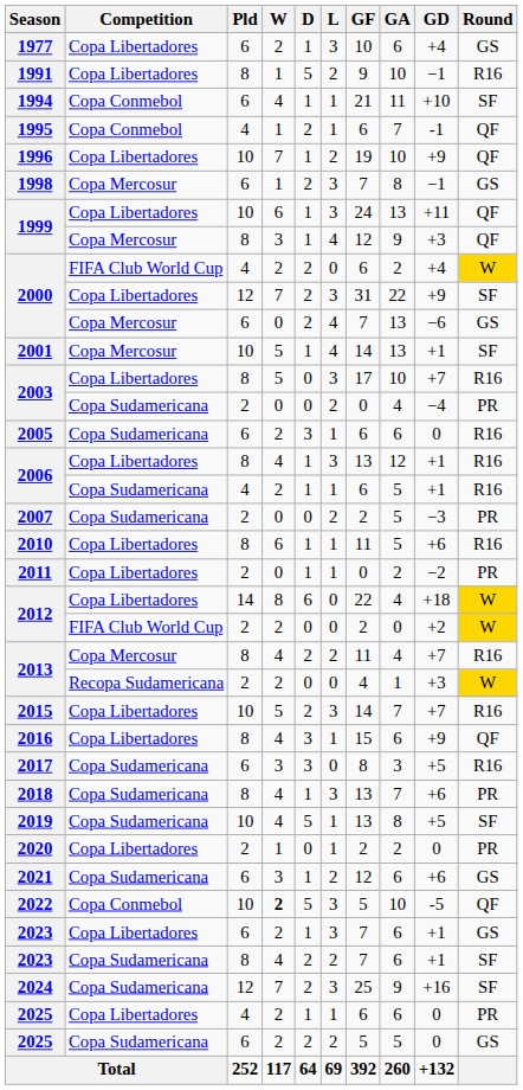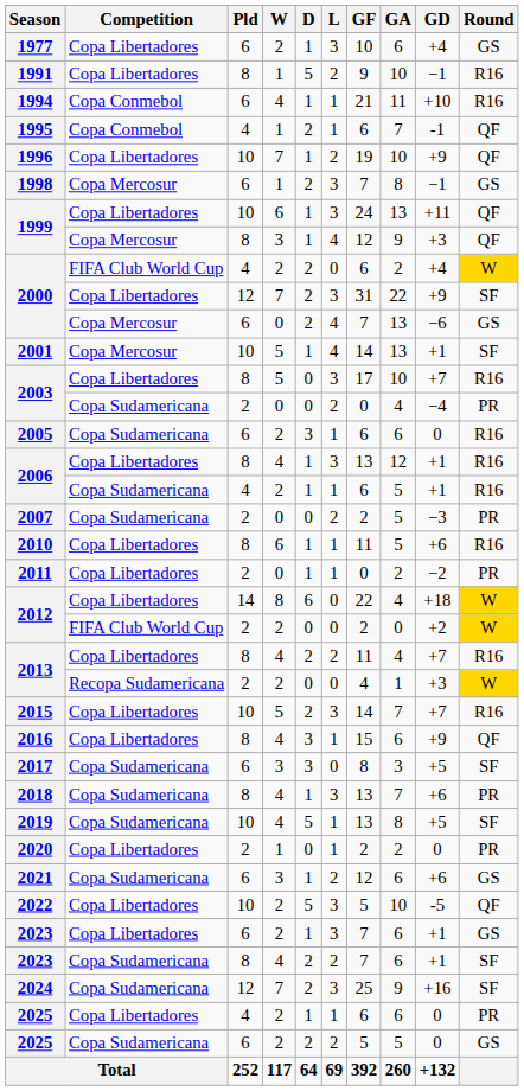 <table class="wikitable sortable plainrowheaders" style="text-align:center">
 <tr>
 <th scope="col">Season</th>
 <th scope="col">Competition</th>
 <th scope="col">Pld</th>
 <th scope="col">W</th>
 <th scope="col">D</th>
 <th scope="col">L</th>
 <th scope="col">GF</th>
 <th scope="col">GA</th>
 <th scope="col">GD</th>
 <th scope="col">Round</th>
 </tr>
 <tr>
 <th scope="row"><a href='#'>1977</a></th>
 <td align="left"><a href='#'>Copa Libertadores</a></td>
 <td>6</td>
 <td>2</td>
 <td>1</td>
 <td>3</td>
 <td>10</td>
 <td>6</td>
 <td>+4</td>
 <td>GS</td>
 </tr>
 <tr>
 <th scope="row"><a href='#'>1991</a></th>
 <td align="left"><a href='#'>Copa Libertadores</a></td>
 <td>8</td>
 <td>1</td>
 <td>5</td>
 <td>2</td>
 <td>9</td>
 <td>10</td>
 <td>−1</td>
 <td>R16</td>
 </tr>
 <tr>
 <th scope="row"><a href='#'>1994</a></th>
 <td align="left"><a href='#'>Copa Conmebol</a></td>
 <td>6</td>
 <td>4</td>
 <td>1</td>
 <td>1</td>
 <td>21</td>
 <td>11</td>
 <td>+10</td>
-<td>SF</td>
+<td>R16</td>
 </tr>
 <tr>
 <th scope="row"><a href='#'>1995</a></th>
 <td align="left"><a href='#'>Copa Conmebol</a></td>
 <td>4</td>
 <td>1</td>
 <td>2</td>
 <td>1</td>
 <td>6</td>
 <td>7</td>
 <td>-1</td>
 <td>QF</td>
 </tr>
 <tr>
 <th scope="row"><a href='#'>1996</a></th>
 <td align="left"><a href='#'>Copa Libertadores</a></td>
 <td>10</td>
 <td>7</td>
 <td>1</td>
 <td>2</td>
 <td>19</td>
 <td>10</td>
 <td>+9</td>
 <td>QF</td>
 </tr>
 <tr>
 <th scope="row"><a href='#'>1998</a></th>
 <td align="left"><a href='#'>Copa Mercosur</a></td>
 <td>6</td>
 <td>1</td>
 <td>2</td>
 <td>3</td>
 <td>7</td>
 <td>8</td>
 <td>−1</td>
 <td>GS</td>
 </tr>
 <tr>
 <th rowspan="2" scope="row"><a href='#'>1999</a></th>
 <td align="left"><a href='#'>Copa Libertadores</a></td>
 <td>10</td>
 <td>6</td>
 <td>1</td>
 <td>3</td>
 <td>24</td>
 <td>13</td>
 <td>+11</td>
 <td>QF</td>
 </tr>
 <tr>
 <td align="left"><a href='#'>Copa Mercosur</a></td>
 <td>8</td>
 <td>3</td>
 <td>1</td>
 <td>4</td>
 <td>12</td>
 <td>9</td>
 <td>+3</td>
 <td>QF</td>
 </tr>
 <tr>
 <th rowspan="3" scope="row"><a href='#'>2000</a></th>
 <td align="left"><a href='#'>FIFA Club World Cup</a></td>
 <td>4</td>
 <td>2</td>
 <td>2</td>
 <td>0</td>
 <td>6</td>
 <td>2</td>
 <td>+4</td>
 <td bgcolor="gold">W</td>
 </tr>
 <tr>
 <td align="left"><a href='#'>Copa Libertadores</a></td>
 <td>12</td>
 <td>7</td>
 <td>2</td>
 <td>3</td>
 <td>31</td>
 <td>22</td>
 <td>+9</td>
 <td>SF</td>
 </tr>
 <tr>
 <td align="left"><a href='#'>Copa Mercosur</a></td>
 <td>6</td>
 <td>0</td>
 <td>2</td>
 <td>4</td>
 <td>7</td>
 <td>13</td>
 <td>−6</td>
 <td>GS</td>
 </tr>
 <tr>
 <th scope="row"><a href='#'>2001</a></th>
 <td align="left"><a href='#'>Copa Mercosur</a></td>
 <td>10</td>
 <td>5</td>
 <td>1</td>
 <td>4</td>
 <td>14</td>
 <td>13</td>
 <td>+1</td>
 <td>SF</td>
 </tr>
 <tr>
 <th rowspan="2" scope="row"><a href='#'>2003</a></th>
 <td align="left"><a href='#'>Copa Libertadores</a></td>
 <td>8</td>
 <td>5</td>
 <td>0</td>
 <td>3</td>
 <td>17</td>
 <td>10</td>
 <td>+7</td>
 <td>R16</td>
 </tr>
 <tr>
 <td align="left"><a href='#'>Copa Sudamericana</a></td>
 <td>2</td>
 <td>0</td>
 <td>0</td>
 <td>2</td>
 <td>0</td>
 <td>4</td>
 <td>−4</td>
 <td>PR</td>
 </tr>
 <tr>
 <th scope="row"><a href='#'>2005</a></th>
 <td align="left"><a href='#'>Copa Sudamericana</a></td>
 <td>6</td>
 <td>2</td>
 <td>3</td>
 <td>1</td>
 <td>6</td>
 <td>6</td>
 <td>0</td>
 <td>R16</td>
 </tr>
 <tr>
 <th rowspan="2" scope="row"><a href='#'>2006</a></th>
 <td align="left"><a href='#'>Copa Libertadores</a></td>
 <td>8</td>
 <td>4</td>
 <td>1</td>
 <td>3</td>
 <td>13</td>
 <td>12</td>
 <td>+1</td>
 <td>R16</td>
 </tr>
 <tr>
 <td align="left"><a href='#'>Copa Sudamericana</a></td>
 <td>4</td>
 <td>2</td>
 <td>1</td>
 <td>1</td>
 <td>6</td>
 <td>5</td>
 <td>+1</td>
 <td>R16</td>
 </tr>
 <tr>
 <th scope="row"><a href='#'>2007</a></th>
 <td align="left"><a href='#'>Copa Sudamericana</a></td>
 <td>2</td>
 <td>0</td>
 <td>0</td>
 <td>2</td>
 <td>2</td>
 <td>5</td>
 <td>−3</td>
 <td>PR</td>
 </tr>
 <tr>
 <th scope="row"><a href='#'>2010</a></th>
 <td align="left"><a href='#'>Copa Libertadores</a></td>
 <td>8</td>
 <td>6</td>
 <td>1</td>
 <td>1</td>
 <td>11</td>
 <td>5</td>
 <td>+6</td>
 <td>R16</td>
 </tr>
 <tr>
 <th scope="row"><a href='#'>2011</a></th>
 <td align="left"><a href='#'>Copa Libertadores</a></td>
 <td>2</td>
 <td>0</td>
 <td>1</td>
 <td>1</td>
 <td>0</td>
 <td>2</td>
 <td>−2</td>
 <td>PR</td>
 </tr>
 <tr>
 <th rowspan="2" scope="row"><a href='#'>2012</a></th>
 <td align="left"><a href='#'>Copa Libertadores</a></td>
 <td>14</td>
 <td>8</td>
 <td>6</td>
 <td>0</td>
 <td>22</td>
 <td>4</td>
 <td>+18</td>
 <td bgcolor="gold">W</td>
 </tr>
 <tr>
 <td align="left"><a href='#'>FIFA Club World Cup</a></td>
 <td>2</td>
 <td>2</td>
 <td>0</td>
 <td>0</td>
 <td>2</td>
 <td>0</td>
 <td>+2</td>
 <td bgcolor="gold">W</td>
 </tr>
 <tr>
 <th rowspan="2" scope="row"><a href='#'>2013</a></th>
-<td align="left"><a href='#'>Copa Mercosur</a></td>
+<td align="left"><a href='#'>Copa Libertadores</a></td>
 <td>8</td>
 <td>4</td>
 <td>2</td>
 <td>2</td>
 <td>11</td>
 <td>4</td>
 <td>+7</td>
 <td>R16</td>
 </tr>
 <tr>
 <td align="left"><a href='#'>Recopa Sudamericana</a></td>
 <td>2</td>
 <td>2</td>
 <td>0</td>
 <td>0</td>
 <td>4</td>
 <td>1</td>
 <td>+3</td>
 <td bgcolor="gold">W</td>
 </tr>
 <tr>
 <th scope="row"><a href='#'>2015</a></th>
 <td align="left"><a href='#'>Copa Libertadores</a></td>
 <td>10</td>
 <td>5</td>
 <td>2</td>
 <td>3</td>
 <td>14</td>
 <td>7</td>
 <td>+7</td>
 <td>R16</td>
 </tr>
 <tr>
 <th scope="row"><a href='#'>2016</a></th>
 <td align="left"><a href='#'>Copa Libertadores</a></td>
 <td>8</td>
 <td>4</td>
 <td>3</td>
 <td>1</td>
 <td>15</td>
 <td>6</td>
 <td>+9</td>
 <td>QF</td>
 </tr>
 <tr>
 <th scope="row"><a href='#'>2017</a></th>
 <td align="left"><a href='#'>Copa Sudamericana</a></td>
 <td>6</td>
 <td>3</td>
 <td>3</td>
 <td>0</td>
 <td>8</td>
 <td>3</td>
 <td>+5</td>
-<td>R16</td>
+<td>SF</td>
 </tr>
 <tr>
 <th scope="row"><a href='#'>2018</a></th>
 <td align="left"><a href='#'>Copa Sudamericana</a></td>
 <td>8</td>
 <td>4</td>
 <td>1</td>
 <td>3</td>
 <td>13</td>
 <td>7</td>
 <td>+6</td>
 <td>PR</td>
 </tr>
 <tr>
 <th scope="row"><a href='#'>2019</a></th>
 <td align="left"><a href='#'>Copa Sudamericana</a></td>
 <td>10</td>
 <td>4</td>
 <td>5</td>
 <td>1</td>
 <td>13</td>
 <td>8</td>
 <td>+5</td>
 <td>SF</td>
 </tr>
 <tr>
 <th scope="row"><a href='#'>2020</a></th>
 <td align="left"><a href='#'>Copa Libertadores</a></td>
 <td>2</td>
 <td>1</td>
 <td>0</td>
 <td>1</td>
 <td>2</td>
 <td>2</td>
 <td>0</td>
 <td>PR</td>
 </tr>
 <tr>
 <th scope="row"><a href='#'>2021</a></th>
 <td align="left"><a href='#'>Copa Sudamericana</a></td>
 <td>6</td>
 <td>3</td>
 <td>1</td>
 <td>2</td>
 <td>12</td>
 <td>6</td>
 <td>+6</td>
 <td>GS</td>
 </tr>
 <tr>
 <th scope="row"><a href='#'>2022</a></th>
-<td align="left"><a href='#'>Copa Conmebol</a></td>
+<td align="left"><a href='#'>Copa Libertadores</a></td>
 <td>10</td>
-<td><strong>2</strong></td>
+<td>2</td>
 <td>5</td>
 <td>3</td>
 <td>5</td>
 <td>10</td>
 <td>-5</td>
 <td>QF</td>
 </tr>
 <tr>
 <th scope="row"><a href='#'>2023</a></th>
 <td align="left"><a href='#'>Copa Libertadores</a></td>
 <td>6</td>
 <td>2</td>
 <td>1</td>
 <td>3</td>
 <td>7</td>
 <td>6</td>
 <td>+1</td>
 <td>GS</td>
 </tr>
 <tr>
 <th scope="row"><a href='#'>2023</a></th>
 <td align="left"><a href='#'>Copa Sudamericana</a></td>
 <td>8</td>
 <td>4</td>
 <td>2</td>
 <td>2</td>
 <td>7</td>
 <td>6</td>
 <td>+1</td>
 <td>SF</td>
 </tr>
 <tr>
 <th scope="row"><a href='#'>2024</a></th>
 <td align="left"><a href='#'>Copa Sudamericana</a></td>
 <td>12</td>
 <td>7</td>
 <td>2</td>
 <td>3</td>
 <td>25</td>
 <td>9</td>
 <td>+16</td>
 <td>SF</td>
 </tr>
 <tr>
 <th scope="row"><a href='#'>2025</a></th>
 <td align="left"><a href='#'>Copa Libertadores</a></td>
 <td>4</td>
 <td>2</td>
 <td>1</td>
 <td>1</td>
 <td>6</td>
 <td>6</td>
 <td>0</td>
 <td>PR</td>
 </tr>
 <tr>
 <th scope="row"><a href='#'>2025</a></th>
 <td align="left"><a href='#'>Copa Sudamericana</a></td>
 <td>6</td>
 <td>2</td>
 <td>2</td>
 <td>2</td>
 <td>5</td>
 <td>5</td>
 <td>0</td>
 <td>GS</td>
 </tr>
 <tr class="sortbottom">
 <th colspan="2">Total</th>
 <td><strong>252</strong></td>
 <td><strong>117</strong></td>
 <td><strong>64</strong></td>
 <td><strong>69</strong></td>
 <td><strong>392</strong></td>
 <td><strong>260</strong></td>
 <td><strong>+132</strong></td>
 <th></th>
 </tr>
 </table>
